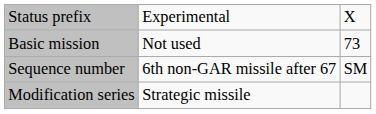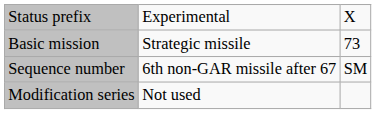 <table class="wikitable">
 <tr>
 <td style="background:silver;">Status prefix</td>
 <td>Experimental</td>
 <td>X</td>
 </tr>
 <tr>
 <td style="background:silver;">Basic mission</td>
-<td>Not used</td>
+<td>Strategic missile</td>
 <td>73</td>
 </tr>
 <tr>
 <td style="background:silver;">Sequence number</td>
 <td>6th non-GAR missile after 67</td>
 <td>SM</td>
 </tr>
 <tr>
 <td style="background:silver;">Modification series</td>
-<td>Strategic missile</td>
+<td>Not used</td>
 <td></td>
 </tr>
 </table>
